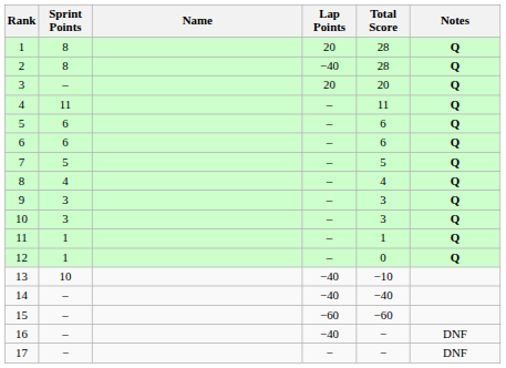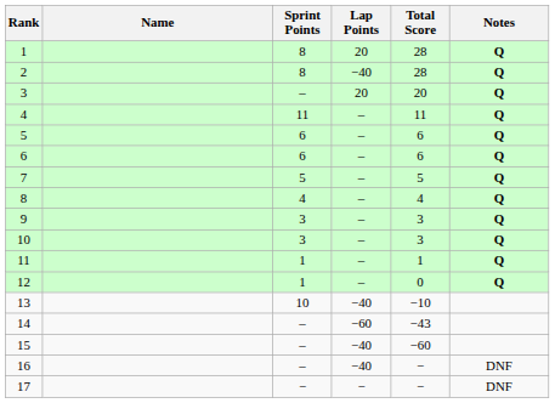 <table class="wikitable sortable" style="text-align:center;">
 <tr>
 <th>Rank</th>
+<th style="width:17em">Name</th>
 <th style="width:4em">Sprint<br>Points</th>
-<th style="width:17em">Name</th>
 <th style="width:4em">Lap<br>Points</th>
 <th style="width:4em">Total<br>Score</th>
 <th style="width:7em">Notes</th>
 </tr>
 <tr bgcolor=ccffcc>
 <td>1</td>
+<td align=left></td>
 <td>8</td>
-<td align=left></td>
 <td>20</td>
 <td>28</td>
 <td><strong>Q</strong></td>
 </tr>
 <tr bgcolor=ccffcc>
 <td>2</td>
+<td align=left></td>
 <td>8</td>
-<td align=left></td>
 <td>−40</td>
 <td>28</td>
 <td><strong>Q</strong></td>
 </tr>
 <tr bgcolor=ccffcc>
 <td>3</td>
+<td align=left></td>
 <td>–</td>
-<td align=left></td>
 <td>20</td>
 <td>20</td>
 <td><strong>Q</strong></td>
 </tr>
 <tr bgcolor=ccffcc>
 <td>4</td>
+<td align=left></td>
 <td>11</td>
-<td align=left></td>
 <td>–</td>
 <td>11</td>
 <td><strong>Q</strong></td>
 </tr>
 <tr bgcolor=ccffcc>
 <td>5</td>
+<td align=left></td>
 <td>6</td>
-<td align=left></td>
 <td>–</td>
 <td>6</td>
 <td><strong>Q</strong></td>
 </tr>
 <tr bgcolor=ccffcc>
 <td>6</td>
+<td align=left></td>
 <td>6</td>
-<td align=left></td>
 <td>–</td>
 <td>6</td>
 <td><strong>Q</strong></td>
 </tr>
 <tr bgcolor=ccffcc>
 <td>7</td>
+<td align=left></td>
 <td>5</td>
-<td align=left></td>
 <td>–</td>
 <td>5</td>
 <td><strong>Q</strong></td>
 </tr>
 <tr bgcolor=ccffcc>
 <td>8</td>
+<td align=left></td>
 <td>4</td>
-<td align=left></td>
 <td>–</td>
 <td>4</td>
 <td><strong>Q</strong></td>
 </tr>
 <tr bgcolor=ccffcc>
 <td>9</td>
+<td align=left></td>
 <td>3</td>
-<td align=left></td>
 <td>–</td>
 <td>3</td>
 <td><strong>Q</strong></td>
 </tr>
 <tr bgcolor=ccffcc>
 <td>10</td>
+<td align=left></td>
 <td>3</td>
-<td align=left></td>
 <td>–</td>
 <td>3</td>
 <td><strong>Q</strong></td>
 </tr>
 <tr bgcolor=ccffcc>
 <td>11</td>
+<td align=left></td>
 <td>1</td>
-<td align=left></td>
 <td>–</td>
 <td>1</td>
 <td><strong>Q</strong></td>
 </tr>
 <tr bgcolor=ccffcc>
 <td>12</td>
+<td align=left></td>
 <td>1</td>
-<td align=left></td>
 <td>–</td>
 <td>0</td>
 <td><strong>Q</strong></td>
 </tr>
 <tr>
 <td>13</td>
+<td align=left></td>
 <td>10</td>
-<td align=left></td>
 <td>−40</td>
 <td>−10</td>
 <td></td>
 </tr>
 <tr>
 <td>14</td>
+<td align=left></td>
 <td>–</td>
-<td align=left></td>
-<td>−40</td>
-<td>−40</td>
+<td>−60</td>
+<td>−43</td>
 <td></td>
 </tr>
 <tr>
 <td>15</td>
+<td align=left></td>
 <td>–</td>
-<td align=left></td>
-<td>−60</td>
+<td>−40</td>
 <td>−60</td>
 <td></td>
 </tr>
 <tr>
 <td>16</td>
+<td align=left></td>
 <td>–</td>
-<td align=left></td>
 <td>−40</td>
 <td>−</td>
 <td>DNF</td>
 </tr>
 <tr>
 <td>17</td>
+<td align=left></td>
 <td>−</td>
-<td align=left></td>
 <td>−</td>
 <td>−</td>
 <td>DNF</td>
 </tr>
 </table>
